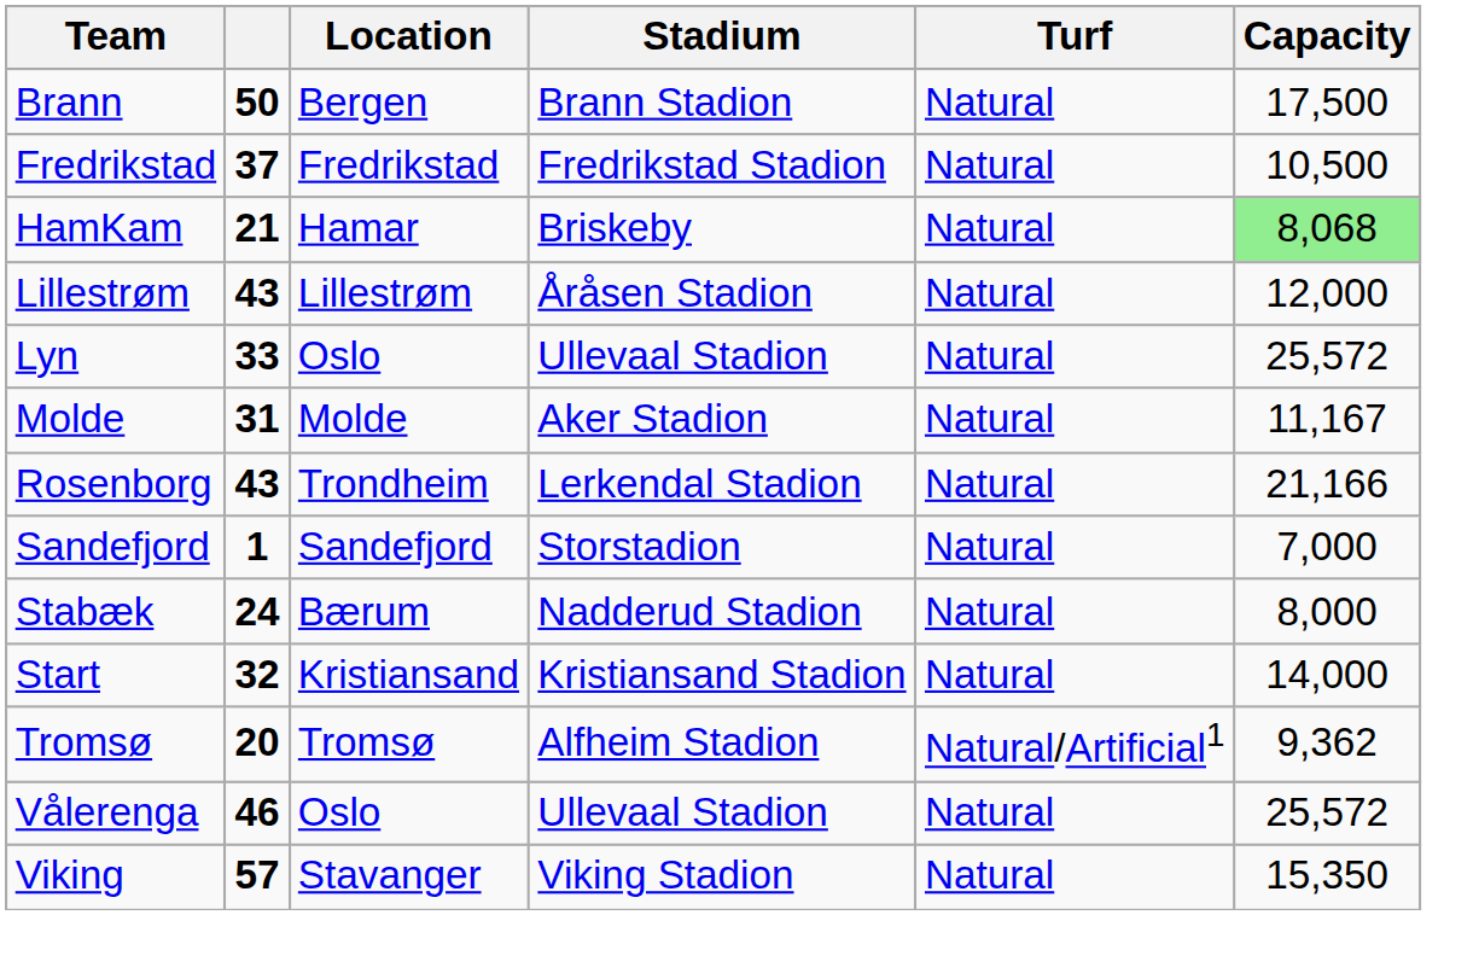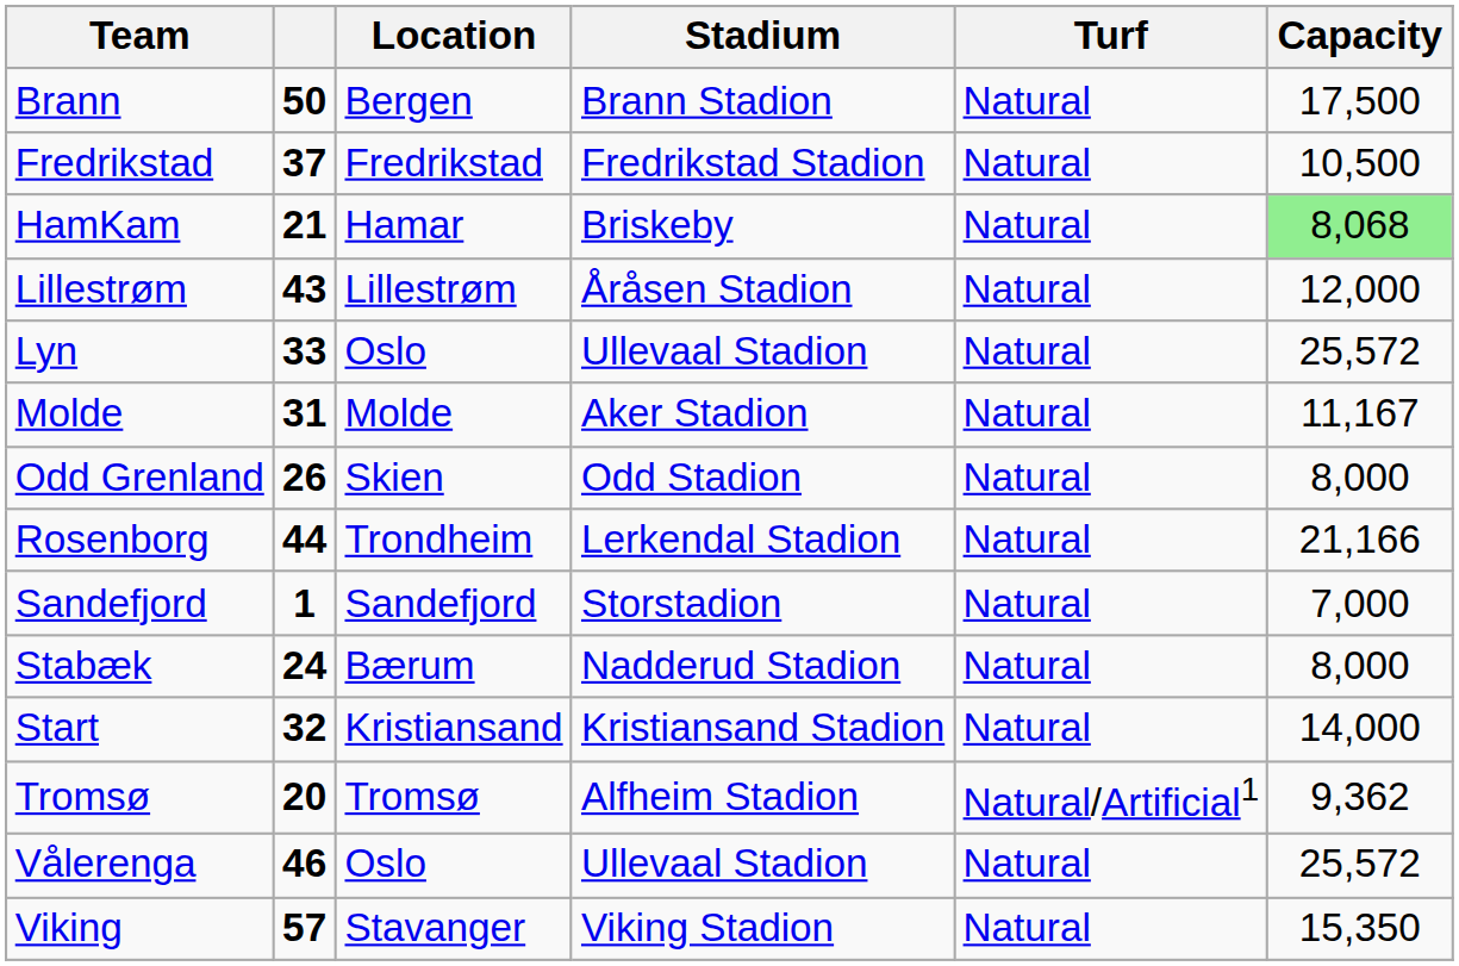 <table class="wikitable sortable" border="1">
 <tr>
 <th>Team</th>
 <th></th>
 <th>Location</th>
 <th>Stadium</th>
 <th>Turf</th>
 <th>Capacity</th>
 </tr>
 <tr>
 <td><a href='#'>Brann</a></td>
 <td align="center"><strong>50</strong></td>
 <td><a href='#'>Bergen</a></td>
 <td><a href='#'>Brann Stadion</a></td>
 <td><a href='#'>Natural</a></td>
 <td align="center">17,500</td>
 </tr>
 <tr>
 <td><a href='#'>Fredrikstad</a></td>
 <td align="center"><strong>37</strong></td>
 <td><a href='#'>Fredrikstad</a></td>
 <td><a href='#'>Fredrikstad Stadion</a></td>
 <td><a href='#'>Natural</a></td>
 <td align="center">10,500</td>
 </tr>
 <tr>
 <td><a href='#'>HamKam</a></td>
 <td align="center"><strong>21</strong></td>
 <td><a href='#'>Hamar</a></td>
 <td><a href='#'>Briskeby</a></td>
 <td><a href='#'>Natural</a></td>
 <td align="center" style="background: lightgreen;">8,068</td>
 </tr>
 <tr>
 <td><a href='#'>Lillestrøm</a></td>
 <td align="center"><strong>43</strong></td>
 <td><a href='#'>Lillestrøm</a></td>
 <td><a href='#'>Åråsen Stadion</a></td>
 <td><a href='#'>Natural</a></td>
 <td align="center">12,000</td>
 </tr>
 <tr>
 <td><a href='#'>Lyn</a></td>
 <td align="center"><strong>33</strong></td>
 <td><a href='#'>Oslo</a></td>
 <td><a href='#'>Ullevaal Stadion</a></td>
 <td><a href='#'>Natural</a></td>
 <td align="center">25,572</td>
 </tr>
 <tr>
 <td><a href='#'>Molde</a></td>
 <td align="center"><strong>31</strong></td>
 <td><a href='#'>Molde</a></td>
 <td><a href='#'>Aker Stadion</a></td>
 <td><a href='#'>Natural</a></td>
 <td align="center">11,167</td>
 </tr>
 <tr>
+<td><a href='#'>Odd Grenland</a></td>
+<td align="center"><strong>26</strong></td>
+<td><a href='#'>Skien</a></td>
+<td><a href='#'>Odd Stadion</a></td>
+<td><a href='#'>Natural</a></td>
+<td align="center">8,000</td>
+</tr>
+<tr>
 <td><a href='#'>Rosenborg</a></td>
-<td align="center"><strong>43</strong></td>
+<td align="center"><strong>44</strong></td>
 <td><a href='#'>Trondheim</a></td>
 <td><a href='#'>Lerkendal Stadion</a></td>
 <td><a href='#'>Natural</a></td>
 <td align="center">21,166</td>
 </tr>
 <tr>
 <td><a href='#'>Sandefjord</a></td>
 <td align="center"><strong>1</strong></td>
 <td><a href='#'>Sandefjord</a></td>
 <td><a href='#'>Storstadion</a></td>
 <td><a href='#'>Natural</a></td>
 <td align="center">7,000</td>
 </tr>
 <tr>
 <td><a href='#'>Stabæk</a></td>
 <td align="center"><strong>24</strong></td>
 <td><a href='#'>Bærum</a></td>
 <td><a href='#'>Nadderud Stadion</a></td>
 <td><a href='#'>Natural</a></td>
 <td align="center">8,000</td>
 </tr>
 <tr>
 <td><a href='#'>Start</a></td>
 <td align="center"><strong>32</strong></td>
 <td><a href='#'>Kristiansand</a></td>
 <td><a href='#'>Kristiansand Stadion</a></td>
 <td><a href='#'>Natural</a></td>
 <td align="center">14,000</td>
 </tr>
 <tr>
 <td><a href='#'>Tromsø</a></td>
 <td align="center"><strong>20</strong></td>
 <td><a href='#'>Tromsø</a></td>
 <td><a href='#'>Alfheim Stadion</a></td>
 <td><a href='#'>Natural</a>/<a href='#'>Artificial</a><sup>1</sup></td>
 <td align="center">9,362</td>
 </tr>
 <tr>
 <td><a href='#'>Vålerenga</a></td>
 <td align="center"><strong>46</strong></td>
 <td><a href='#'>Oslo</a></td>
 <td><a href='#'>Ullevaal Stadion</a></td>
 <td><a href='#'>Natural</a></td>
 <td align="center">25,572</td>
 </tr>
 <tr>
 <td><a href='#'>Viking</a></td>
 <td align="center"><strong>57</strong></td>
 <td><a href='#'>Stavanger</a></td>
 <td><a href='#'>Viking Stadion</a></td>
 <td><a href='#'>Natural</a></td>
 <td align="center">15,350</td>
 </tr>
 </table>
